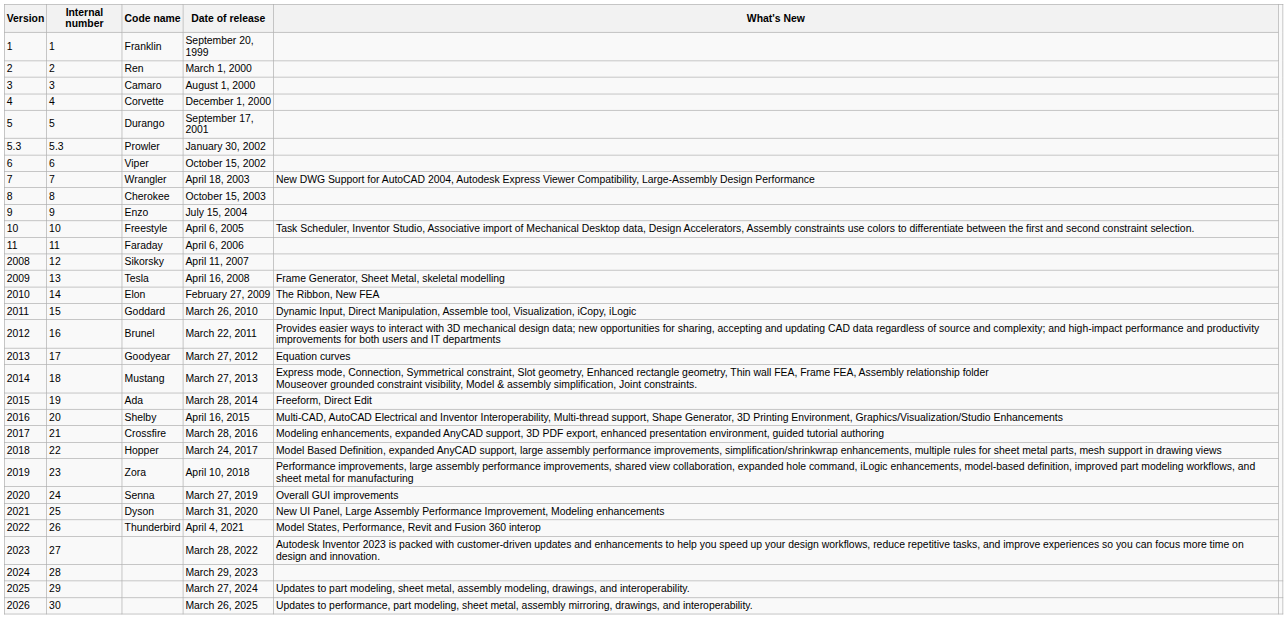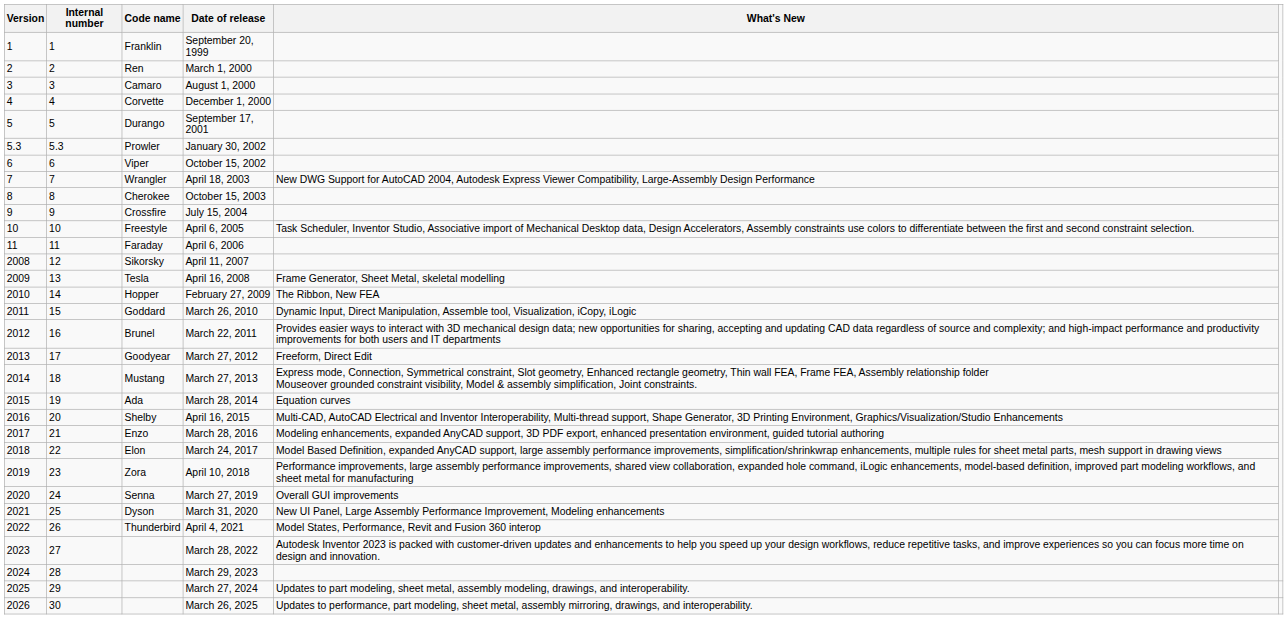 <table class="wikitable">
 <tr>
 <th>Version</th>
 <th>Internal number</th>
 <th>Code name</th>
 <th>Date of release</th>
 <th>What's New</th>
 </tr>
 <tr>
 <td>1</td>
 <td>1</td>
 <td>Franklin</td>
 <td>September 20, 1999</td>
 <td></td>
 </tr>
 <tr>
 <td>2</td>
 <td>2</td>
 <td>Ren</td>
 <td>March 1, 2000</td>
 <td></td>
 </tr>
 <tr>
 <td>3</td>
 <td>3</td>
 <td>Camaro</td>
 <td>August 1, 2000</td>
 <td></td>
 </tr>
 <tr>
 <td>4</td>
 <td>4</td>
 <td>Corvette</td>
 <td>December 1, 2000</td>
 <td></td>
 </tr>
 <tr>
 <td>5</td>
 <td>5</td>
 <td>Durango</td>
 <td>September 17, 2001</td>
 <td></td>
 </tr>
 <tr>
 <td>5.3</td>
 <td>5.3</td>
 <td>Prowler</td>
 <td>January 30, 2002</td>
 <td></td>
 </tr>
 <tr>
 <td>6</td>
 <td>6</td>
 <td>Viper</td>
 <td>October 15, 2002</td>
 <td></td>
 </tr>
 <tr>
 <td>7</td>
 <td>7</td>
 <td>Wrangler</td>
 <td>April 18, 2003</td>
 <td>New DWG Support for AutoCAD 2004, Autodesk Express Viewer Compatibility, Large-Assembly Design Performance</td>
 </tr>
 <tr>
 <td>8</td>
 <td>8</td>
 <td>Cherokee</td>
 <td>October 15, 2003</td>
 <td></td>
 </tr>
 <tr>
 <td>9</td>
 <td>9</td>
-<td>Enzo</td>
+<td>Crossfire</td>
 <td>July 15, 2004</td>
 <td></td>
 </tr>
 <tr>
 <td>10</td>
 <td>10</td>
 <td>Freestyle</td>
 <td>April 6, 2005</td>
 <td>Task Scheduler, Inventor Studio, Associative import of Mechanical Desktop data, Design Accelerators, Assembly constraints use colors to differentiate between the first and second constraint selection.</td>
 </tr>
 <tr>
 <td>11</td>
 <td>11</td>
 <td>Faraday</td>
 <td>April 6, 2006</td>
 <td></td>
 </tr>
 <tr>
 <td>2008</td>
 <td>12</td>
 <td>Sikorsky</td>
 <td>April 11, 2007</td>
 <td></td>
 </tr>
 <tr>
 <td>2009</td>
 <td>13</td>
 <td>Tesla</td>
 <td>April 16, 2008</td>
 <td>Frame Generator, Sheet Metal, skeletal modelling</td>
 </tr>
 <tr>
 <td>2010</td>
 <td>14</td>
-<td>Elon</td>
+<td>Hopper</td>
 <td>February 27, 2009</td>
 <td>The Ribbon, New FEA</td>
 </tr>
 <tr>
 <td>2011</td>
 <td>15</td>
 <td>Goddard</td>
 <td>March 26, 2010</td>
 <td>Dynamic Input, Direct Manipulation, Assemble tool, Visualization, iCopy, iLogic</td>
 </tr>
 <tr>
 <td>2012</td>
 <td>16</td>
 <td>Brunel</td>
 <td>March 22, 2011</td>
 <td>Provides easier ways to interact with 3D mechanical design data; new opportunities for sharing, accepting and updating CAD data regardless of source and complexity; and high-impact performance and productivity improvements for both users and IT departments</td>
 </tr>
 <tr>
 <td>2013</td>
 <td>17</td>
 <td>Goodyear</td>
 <td>March 27, 2012</td>
-<td>Equation curves</td>
+<td>Freeform, Direct Edit</td>
 </tr>
 <tr>
 <td>2014</td>
 <td>18</td>
 <td>Mustang</td>
 <td>March 27, 2013</td>
 <td>Express mode, Connection, Symmetrical constraint, Slot geometry, Enhanced rectangle geometry, Thin wall FEA, Frame FEA, Assembly relationship folder<br>Mouseover grounded constraint visibility, Model & assembly simplification, Joint constraints.</td>
 </tr>
 <tr>
 <td>2015</td>
 <td>19</td>
 <td>Ada</td>
 <td>March 28, 2014</td>
-<td>Freeform, Direct Edit</td>
+<td>Equation curves</td>
 </tr>
 <tr>
 <td>2016</td>
 <td>20</td>
 <td>Shelby</td>
 <td>April 16, 2015</td>
 <td>Multi-CAD, AutoCAD Electrical and Inventor Interoperability, Multi-thread support, Shape Generator, 3D Printing Environment, Graphics/Visualization/Studio Enhancements</td>
 </tr>
 <tr>
 <td>2017</td>
 <td>21</td>
-<td>Crossfire</td>
+<td>Enzo</td>
 <td>March 28, 2016</td>
 <td>Modeling enhancements, expanded AnyCAD support, 3D PDF export, enhanced presentation environment, guided tutorial authoring</td>
 </tr>
 <tr>
 <td>2018</td>
 <td>22</td>
-<td>Hopper</td>
+<td>Elon</td>
 <td>March 24, 2017</td>
 <td>Model Based Definition, expanded AnyCAD support, large assembly performance improvements, simplification/shrinkwrap enhancements, multiple rules for sheet metal parts, mesh support in drawing views</td>
 </tr>
 <tr>
 <td>2019</td>
 <td>23</td>
 <td>Zora</td>
 <td>April 10, 2018</td>
 <td>Performance improvements, large assembly performance improvements, shared view collaboration, expanded hole command, iLogic enhancements, model-based definition, improved part modeling workflows, and sheet metal for manufacturing</td>
 </tr>
 <tr>
 <td>2020</td>
 <td>24</td>
 <td>Senna</td>
 <td>March 27, 2019</td>
 <td>Overall GUI improvements</td>
 </tr>
 <tr>
 <td>2021</td>
 <td>25</td>
 <td>Dyson</td>
 <td>March 31, 2020</td>
 <td>New UI Panel, Large Assembly Performance Improvement, Modeling enhancements</td>
 </tr>
 <tr>
 <td>2022</td>
 <td>26</td>
 <td>Thunderbird</td>
 <td>April 4, 2021</td>
 <td>Model States, Performance, Revit and Fusion 360 interop</td>
 </tr>
 <tr>
 <td>2023</td>
 <td>27</td>
 <td></td>
 <td>March 28, 2022</td>
 <td>Autodesk Inventor 2023 is packed with customer-driven updates and enhancements to help you speed up your design workflows, reduce repetitive tasks, and improve experiences so you can focus more time on design and innovation.</td>
 </tr>
 <tr>
 <td>2024</td>
 <td>28</td>
 <td></td>
 <td>March 29, 2023</td>
 <td></td>
 </tr>
 <tr>
 <td>2025</td>
 <td>29</td>
 <td></td>
 <td>March 27, 2024</td>
 <td>Updates to part modeling, sheet metal, assembly modeling, drawings, and interoperability.</td>
 <td></td>
 </tr>
 <tr>
 <td>2026</td>
 <td>30</td>
 <td></td>
 <td>March 26, 2025</td>
 <td>Updates to performance, part modeling, sheet metal, assembly mirroring, drawings, and interoperability.</td>
 </tr>
 </table>
